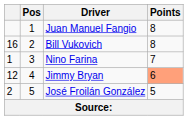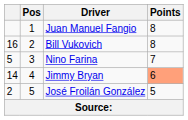 <table class="wikitable" style="font-size: 95%;">
 <tr>
 <th></th>
 <th>Pos</th>
 <th>Driver</th>
 <th>Points</th>
 </tr>
 <tr>
 <td align="left"></td>
 <td align="center">1</td>
 <td> <a href='#'>Juan Manuel Fangio</a></td>
 <td align="left">8</td>
 </tr>
 <tr>
 <td align="left"> 16</td>
 <td align="center">2</td>
 <td> <a href='#'>Bill Vukovich</a></td>
 <td align="left">8</td>
 </tr>
 <tr>
-<td align="left"> 1</td>
+<td align="left"> 5</td>
 <td align="center">3</td>
 <td> <a href='#'>Nino Farina</a></td>
 <td align="left">7</td>
 </tr>
 <tr>
-<td align="left"> 12</td>
+<td align="left"> 14</td>
 <td align="center">4</td>
 <td> <a href='#'>Jimmy Bryan</a></td>
 <td align="left" style="background: lightsalmon;">6</td>
 </tr>
 <tr>
 <td align="left"> 2</td>
 <td align="center">5</td>
 <td> <a href='#'>José Froilán González</a></td>
 <td align="left">5</td>
 </tr>
 <tr>
 <th colspan=4>Source:</th>
 </tr>
 </table>
